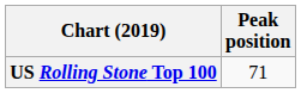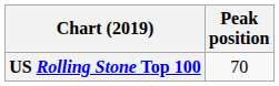 <table class="wikitable sortable plainrowheaders" style="text-align:center;">
 <tr>
 <th>Chart (2019)</th>
 <th>Peak<br>position</th>
 </tr>
 <tr>
 </tr>
 <tr>
 </tr>
 <tr>
 </tr>
 <tr>
 </tr>
 <tr>
 </tr>
 <tr>
 <th scope="row">US <a href='#'><em>Rolling Stone</em> Top 100</a></th>
-<td>71</td>
+<td>70</td>
 </tr>
 </table>
